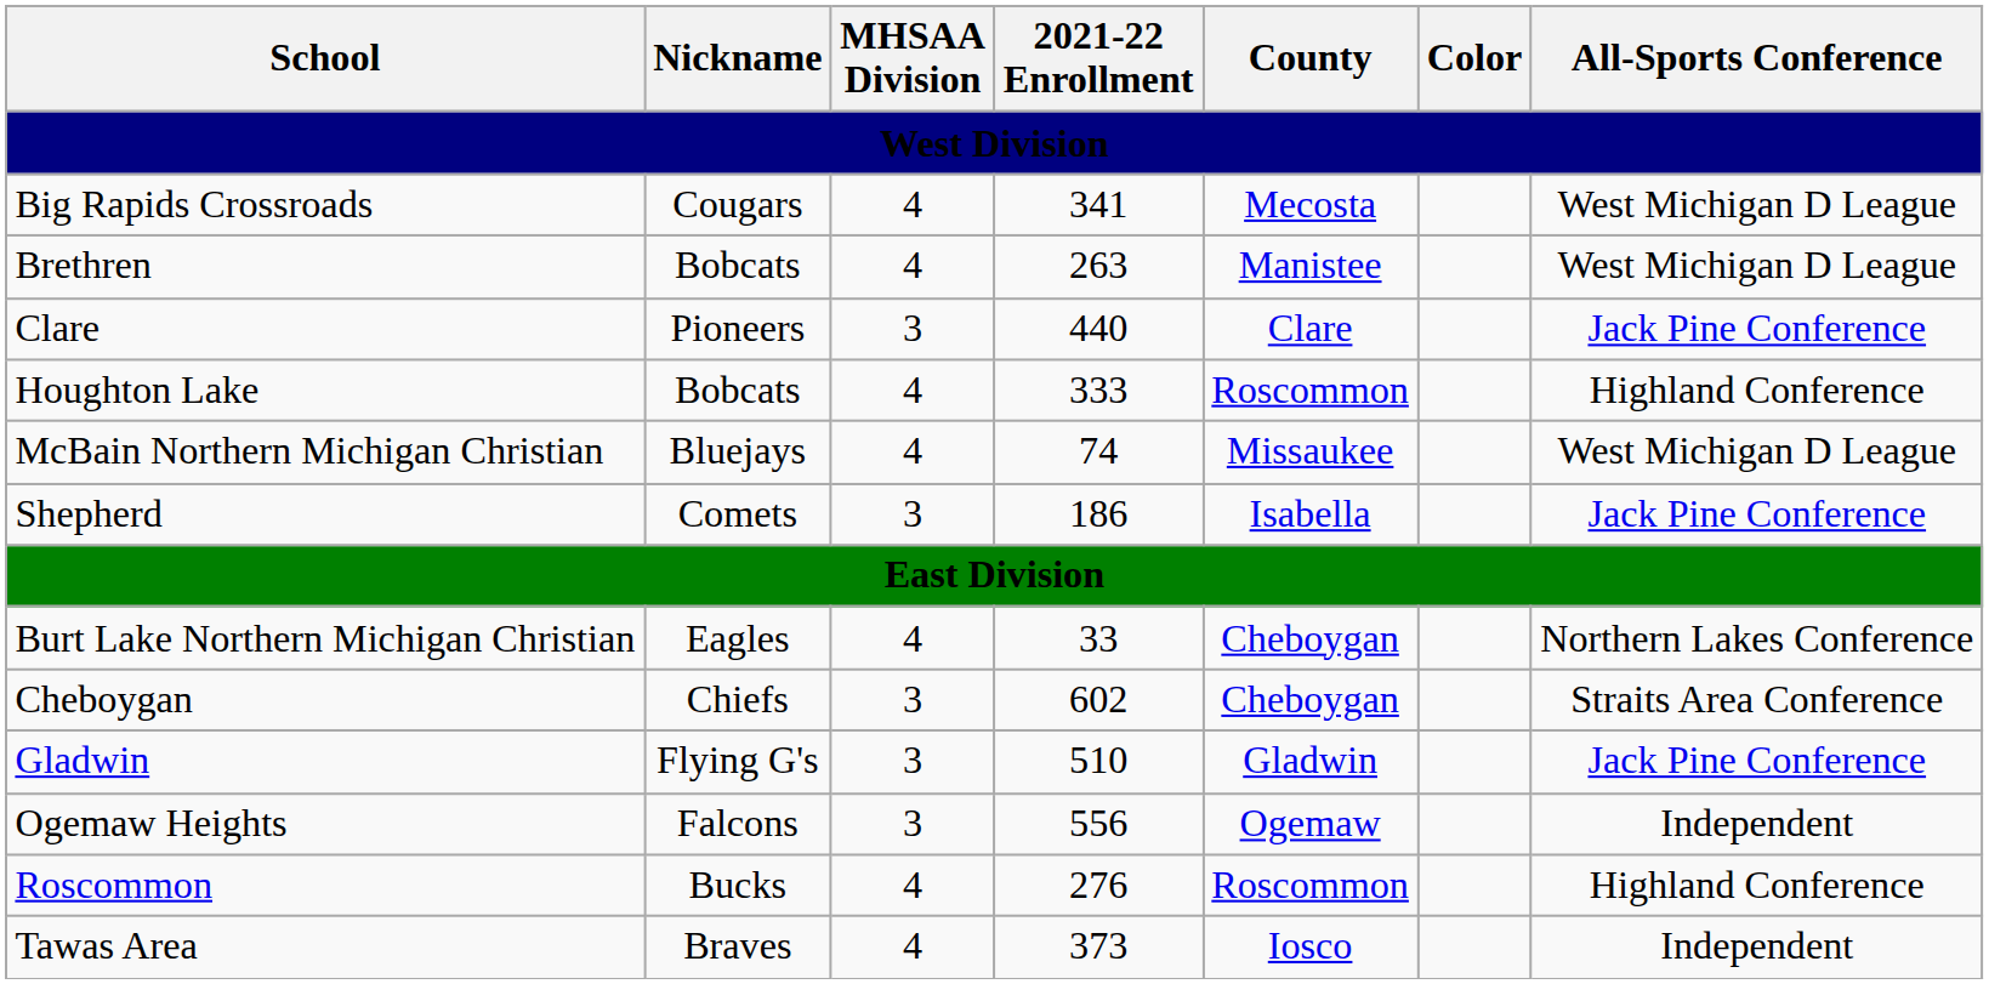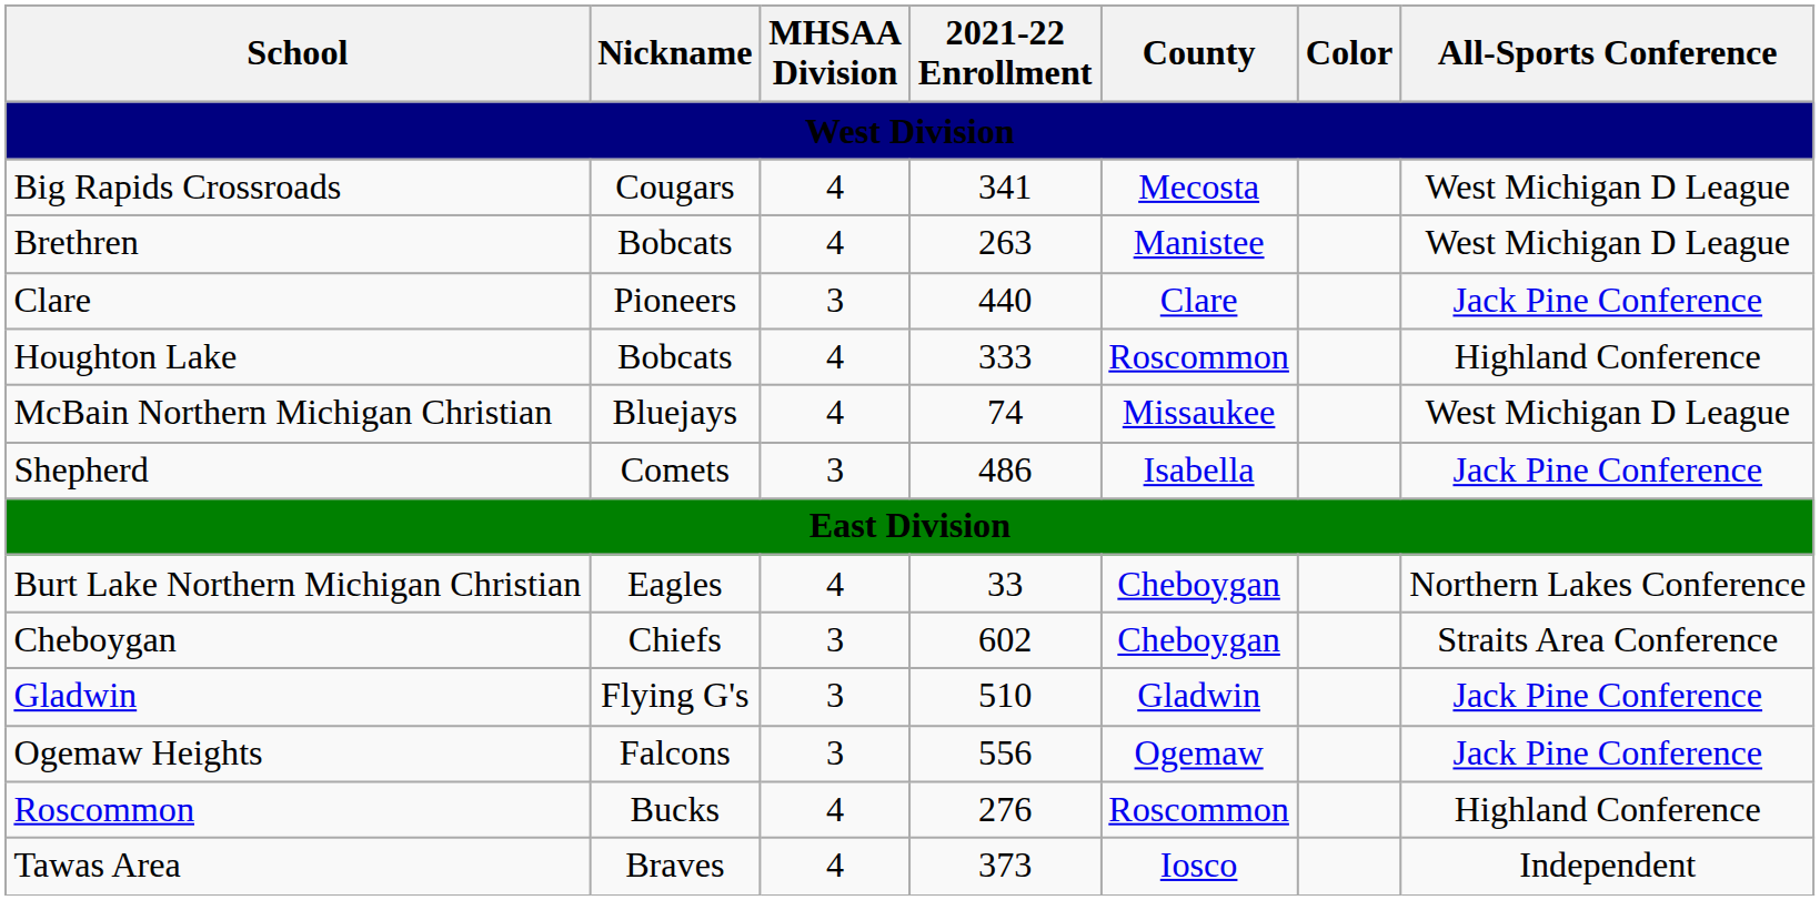 <table class="wikitable sortable" style="text-align: center;">
 <tr>
 <th>School</th>
 <th>Nickname</th>
 <th>MHSAA<br>Division</th>
 <th>2021-22<br>Enrollment</th>
 <th>County</th>
 <th>Color</th>
 <th>All-Sports Conference</th>
 </tr>
 <tr>
 <th style="background:navy;" colspan="8"><span>West Division</span></th>
 </tr>
 <tr>
 <td style="text-align: left;">Big Rapids Crossroads</td>
 <td>Cougars</td>
 <td>4</td>
 <td>341</td>
 <td><a href='#'>Mecosta</a></td>
 <td> </td>
 <td>West Michigan D League</td>
 </tr>
 <tr>
 <td style="text-align: left;">Brethren</td>
 <td>Bobcats</td>
 <td>4</td>
 <td>263</td>
 <td><a href='#'>Manistee</a></td>
 <td> </td>
 <td>West Michigan D League</td>
 </tr>
 <tr>
 <td style="text-align: left;">Clare</td>
 <td>Pioneers</td>
 <td>3</td>
 <td>440</td>
 <td><a href='#'>Clare</a></td>
 <td> </td>
 <td><a href='#'>Jack Pine Conference</a></td>
 </tr>
 <tr>
 <td style="text-align: left;">Houghton Lake</td>
 <td>Bobcats</td>
 <td>4</td>
 <td>333</td>
 <td><a href='#'>Roscommon</a></td>
 <td> </td>
 <td>Highland Conference</td>
 </tr>
 <tr>
 <td style="text-align: left;">McBain Northern Michigan Christian</td>
 <td>Bluejays</td>
 <td>4</td>
 <td>74</td>
 <td><a href='#'>Missaukee</a></td>
 <td> </td>
 <td>West Michigan D League</td>
 </tr>
 <tr>
 <td style="text-align: left;">Shepherd</td>
 <td>Comets</td>
 <td>3</td>
-<td>186</td>
+<td>486</td>
 <td><a href='#'>Isabella</a></td>
 <td> </td>
 <td><a href='#'>Jack Pine Conference</a></td>
 </tr>
 <tr>
 <th style="background:green;" colspan="8"><span>East Division</span></th>
 </tr>
 <tr>
 <td style="text-align: left;">Burt Lake Northern Michigan Christian</td>
 <td>Eagles</td>
 <td>4</td>
 <td>33</td>
 <td><a href='#'>Cheboygan</a></td>
 <td> </td>
 <td>Northern Lakes Conference</td>
 </tr>
 <tr>
 <td style="text-align: left;">Cheboygan</td>
 <td>Chiefs</td>
 <td>3</td>
 <td>602</td>
 <td><a href='#'>Cheboygan</a></td>
 <td> </td>
 <td>Straits Area Conference</td>
 </tr>
 <tr>
 <td style="text-align: left;"><a href='#'>Gladwin</a></td>
 <td>Flying G's</td>
 <td>3</td>
 <td>510</td>
 <td><a href='#'>Gladwin</a></td>
 <td> </td>
 <td><a href='#'>Jack Pine Conference</a></td>
 </tr>
 <tr>
 <td style="text-align: left;">Ogemaw Heights</td>
 <td>Falcons</td>
 <td>3</td>
 <td>556</td>
 <td><a href='#'>Ogemaw</a></td>
 <td> </td>
-<td>Independent</td>
+<td><a href='#'>Jack Pine Conference</a></td>
 </tr>
 <tr>
 <td style="text-align: left;"><a href='#'>Roscommon</a></td>
 <td>Bucks</td>
 <td>4</td>
 <td>276</td>
 <td><a href='#'>Roscommon</a></td>
 <td> </td>
 <td>Highland Conference</td>
 </tr>
 <tr>
 <td style="text-align: left;">Tawas Area</td>
 <td>Braves</td>
 <td>4</td>
 <td>373</td>
 <td><a href='#'>Iosco</a></td>
 <td> </td>
 <td>Independent</td>
 </tr>
 </table>
